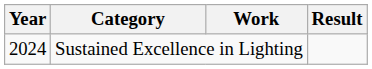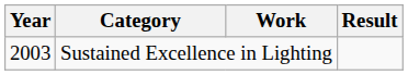 <table class="wikitable sortable">
 <tr>
 <th>Year</th>
 <th>Category</th>
 <th>Work</th>
 <th>Result</th>
 </tr>
 <tr>
-<td>2024</td>
+<td>2003</td>
 <td colspan="2">Sustained Excellence in Lighting</td>
 <td></td>
 </tr>
 </table>
